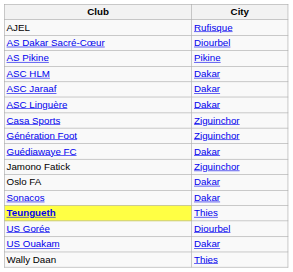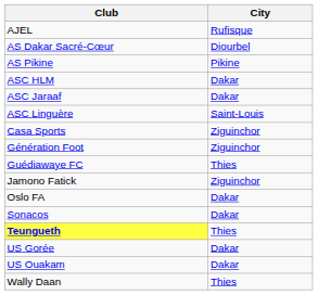 <table class="wikitable sortable">
 <tr>
 <th width="300px">Club</th>
 <th width="150px">City</th>
 </tr>
 <tr>
 <td>AJEL</td>
 <td><a href='#'>Rufisque</a></td>
 </tr>
 <tr>
 <td><a href='#'>AS Dakar Sacré-Cœur</a></td>
 <td><a href='#'>Diourbel</a></td>
 </tr>
 <tr>
 <td><a href='#'>AS Pikine</a></td>
 <td><a href='#'>Pikine</a></td>
 </tr>
 <tr>
 <td><a href='#'>ASC HLM</a></td>
 <td><a href='#'>Dakar</a></td>
 </tr>
 <tr>
 <td><a href='#'>ASC Jaraaf</a></td>
 <td><a href='#'>Dakar</a></td>
 </tr>
 <tr>
 <td><a href='#'>ASC Linguère</a></td>
-<td><a href='#'>Dakar</a></td>
+<td><a href='#'>Saint-Louis</a></td>
 </tr>
 <tr>
 <td><a href='#'>Casa Sports</a></td>
 <td><a href='#'>Ziguinchor</a></td>
 </tr>
 <tr>
 <td><a href='#'>Génération Foot</a></td>
 <td><a href='#'>Ziguinchor</a></td>
 </tr>
 <tr>
 <td><a href='#'>Guédiawaye FC</a></td>
-<td><a href='#'>Dakar</a></td>
+<td><a href='#'>Thies</a></td>
 </tr>
 <tr>
 <td>Jamono Fatick</td>
 <td><a href='#'>Ziguinchor</a></td>
 </tr>
 <tr>
 <td>Oslo FA</td>
 <td><a href='#'>Dakar</a></td>
 </tr>
 <tr>
 <td><a href='#'>Sonacos</a></td>
 <td><a href='#'>Dakar</a></td>
 </tr>
 <tr>
 <td bgcolor=#ffff44><strong><a href='#'>Teungueth</a></strong></td>
 <td><a href='#'>Thies</a></td>
 </tr>
 <tr>
 <td><a href='#'>US Gorée</a></td>
-<td><a href='#'>Diourbel</a></td>
+<td><a href='#'>Dakar</a></td>
 </tr>
 <tr>
 <td><a href='#'>US Ouakam</a></td>
 <td><a href='#'>Dakar</a></td>
 </tr>
 <tr>
 <td>Wally Daan</td>
 <td><a href='#'>Thies</a></td>
 </tr>
 </table>
